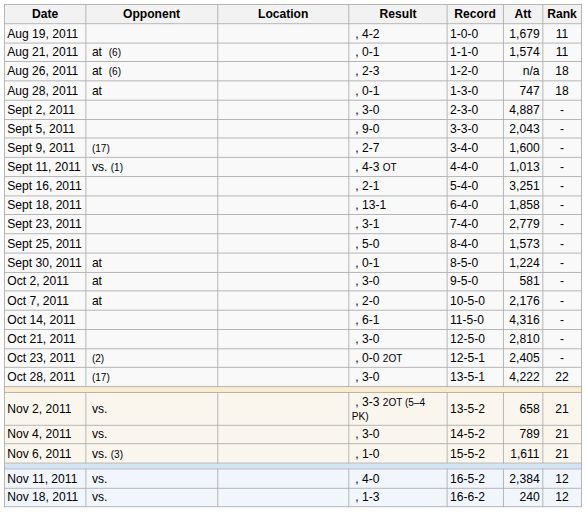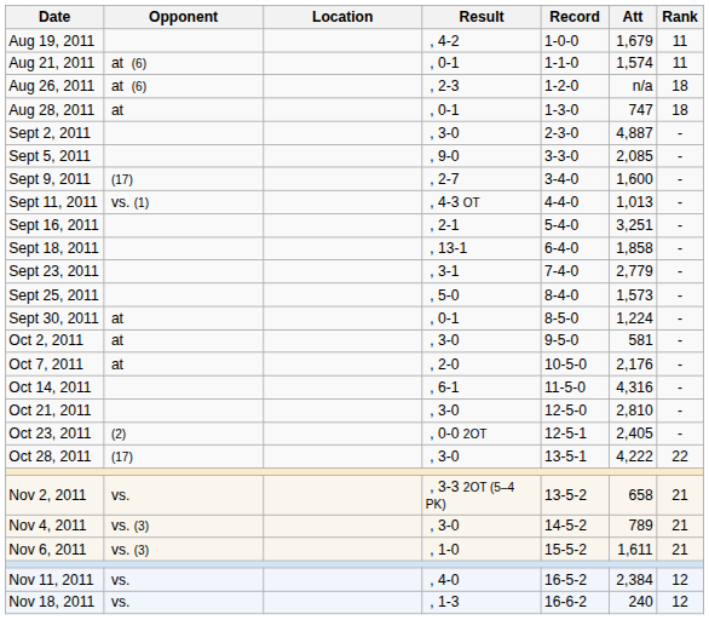 <table class="wikitable" style="font-size:90%">
 <tr>
 <th scope="col" width="90">Date</th>
 <th scope="col" width="150">Opponent</th>
 <th scope="col" width="150">Location</th>
 <th scope="col" width="110">Result</th>
 <th scope="col" width="60">Record</th>
 <th scope="col" width="40">Att</th>
 <th scope="col" width="40">Rank</th>
 </tr>
 <tr>
 <td>Aug 19, 2011</td>
 <td> <a href='#'></a></td>
 <td> <a href='#'></a></td>
 <td align="left"> , 4-2</td>
 <td align="left">1-0-0</td>
 <td align="right">1,679</td>
 <td align="center">11</td>
 </tr>
 <tr>
 <td>Aug 21, 2011</td>
 <td> at  <small>(6)</small> <a href='#'></a></td>
 <td> <a href='#'></a></td>
 <td align="left"> , 0-1</td>
 <td align="left">1-1-0</td>
 <td align="right">1,574</td>
 <td align="center">11</td>
 </tr>
 <tr>
 <td>Aug 26, 2011</td>
 <td> at  <small>(6)</small> <a href='#'></a></td>
 <td> <span></span></td>
 <td align="left"> , 2-3</td>
 <td align="left">1-2-0</td>
 <td align="right">n/a</td>
 <td align="center">18</td>
 </tr>
 <tr>
 <td>Aug 28, 2011</td>
 <td> at <a href='#'></a></td>
 <td> <span></span></td>
 <td align="left"> , 0-1</td>
 <td align="left">1-3-0</td>
 <td align="right">747</td>
 <td align="center">18</td>
 </tr>
 <tr>
 <td>Sept 2, 2011</td>
 <td> <a href='#'></a></td>
 <td> <a href='#'></a></td>
 <td align="left"> , 3-0</td>
 <td align="left">2-3-0</td>
 <td align="right">4,887</td>
 <td align="center">-</td>
 </tr>
 <tr>
 <td>Sept 5, 2011</td>
 <td> <a href='#'></a></td>
 <td> <a href='#'></a></td>
 <td align="left"> , 9-0</td>
 <td align="left">3-3-0</td>
-<td align="right">2,043</td>
+<td align="right">2,085</td>
 <td align="center">-</td>
 </tr>
 <tr>
 <td>Sept 9, 2011</td>
 <td> <small>(17)</small> <a href='#'></a></td>
 <td> <span></span></td>
 <td align="left"> , 2-7</td>
 <td align="left">3-4-0</td>
 <td align="right">1,600</td>
 <td align="center">-</td>
 </tr>
 <tr>
 <td>Sept 11, 2011</td>
 <td> vs. <small>(1)</small> <a href='#'></a></td>
 <td> <span></span></td>
 <td align="left"> , 4-3 <small>OT</small></td>
 <td align="left">4-4-0</td>
 <td align="right">1,013</td>
 <td align="center">-</td>
 </tr>
 <tr>
 <td>Sept 16, 2011</td>
 <td> <a href='#'></a></td>
 <td> <a href='#'></a></td>
 <td align="left"> , 2-1</td>
 <td align="left">5-4-0</td>
 <td align="right">3,251</td>
 <td align="center">-</td>
 </tr>
 <tr>
 <td>Sept 18, 2011</td>
 <td> <a href='#'></a></td>
 <td> <a href='#'></a></td>
 <td align="left"> , 13-1</td>
 <td align="left">6-4-0</td>
 <td align="right">1,858</td>
 <td align="center">-</td>
 </tr>
 <tr>
 <td>Sept 23, 2011</td>
 <td> <a href='#'></a></td>
 <td> <a href='#'></a></td>
 <td align="left"> , 3-1</td>
 <td align="left">7-4-0</td>
 <td align="right">2,779</td>
 <td align="center">-</td>
 </tr>
 <tr>
 <td>Sept 25, 2011</td>
 <td> <a href='#'></a></td>
 <td> <a href='#'></a></td>
 <td align="left"> , 5-0</td>
 <td align="left">8-4-0</td>
 <td align="right">1,573</td>
 <td align="center">-</td>
 </tr>
 <tr>
 <td>Sept 30, 2011</td>
 <td> at <a href='#'></a></td>
 <td> <span> </span></td>
 <td align="left"> , 0-1</td>
 <td align="left">8-5-0</td>
 <td align="right">1,224</td>
 <td align="center">-</td>
 </tr>
 <tr>
 <td>Oct 2, 2011</td>
 <td> at <a href='#'></a></td>
 <td> <span></span></td>
 <td align="left"> , 3-0</td>
 <td align="left">9-5-0</td>
 <td align="right">581</td>
 <td align="center">-</td>
 </tr>
 <tr>
 <td>Oct 7, 2011</td>
 <td> at <a href='#'></a></td>
 <td> <span> </span></td>
 <td align="left"> , 2-0</td>
 <td align="left">10-5-0</td>
 <td align="right">2,176</td>
 <td align="center">-</td>
 </tr>
 <tr>
 <td>Oct 14, 2011</td>
 <td> <a href='#'></a></td>
 <td> <a href='#'></a></td>
 <td align="left"> , 6-1</td>
 <td align="left">11-5-0</td>
 <td align="right">4,316</td>
 <td align="center">-</td>
 </tr>
 <tr>
 <td>Oct 21, 2011</td>
 <td> <a href='#'></a></td>
 <td> <a href='#'></a></td>
 <td align="left"> , 3-0</td>
 <td align="left">12-5-0</td>
 <td align="right">2,810</td>
 <td align="center">-</td>
 </tr>
 <tr>
 <td>Oct 23, 2011</td>
 <td> <small>(2)</small> <a href='#'></a></td>
 <td> <a href='#'></a></td>
 <td align="left"> , 0-0 <small>2OT</small></td>
 <td align="left">12-5-1</td>
 <td align="right">2,405</td>
 <td align="center">-</td>
 </tr>
 <tr>
 <td>Oct 28, 2011</td>
 <td> <small>(17)</small> <a href='#'></a></td>
 <td> <a href='#'></a></td>
 <td align="left"> , 3-0</td>
 <td align="left">13-5-1</td>
 <td align="right">4,222</td>
 <td align="center">22</td>
 </tr>
 <tr>
 <td style="background: #faecc8" colspan=7 align="center"></td>
 </tr>
 <tr>
 <td style="background: #faf6ed">Nov 2, 2011</td>
 <td style="background: #faf6ed"> vs. <a href='#'></a></td>
 <td style="background: #faf6ed"> <span></span></td>
 <td style="background: #faf6ed" align="left"> , 3-3 <small>2OT (5–4 PK)</small></td>
 <td style="background: #faf6ed" align="left">13-5-2</td>
 <td style="background: #faf6ed" align="right">658</td>
 <td style="background: #faf6ed" align="center">21</td>
 </tr>
 <tr>
 <td style="background: #faf6ed">Nov 4, 2011</td>
-<td style="background: #faf6ed"> vs. <a href='#'></a></td>
+<td style="background: #faf6ed"> vs. <small>(3)</small> <a href='#'></a></td>
 <td style="background: #faf6ed"> <span></span></td>
 <td style="background: #faf6ed" align="left"> , 3-0</td>
 <td style="background: #faf6ed" align="left">14-5-2</td>
 <td style="background: #faf6ed" align="right">789</td>
 <td style="background: #faf6ed" align="center">21</td>
 </tr>
 <tr>
 <td style="background: #faf6ed">Nov 6, 2011</td>
 <td style="background: #faf6ed"> vs. <small>(3)</small> <a href='#'></a></td>
 <td style="background: #faf6ed"> <span></span></td>
 <td style="background: #faf6ed" align="left"> , 1-0</td>
 <td style="background: #faf6ed" align="left">15-5-2</td>
 <td style="background: #faf6ed" align="right">1,611</td>
 <td style="background: #faf6ed" align="center">21</td>
 </tr>
 <tr>
 <td style="background: #d0e5f5" colspan=7 align="center"></td>
 </tr>
 <tr>
 <td style="background: #f1f5fc">Nov 11, 2011</td>
 <td style="background: #f1f5fc"> vs. <a href='#'></a></td>
 <td style="background: #f1f5fc"> <a href='#'></a></td>
 <td style="background: #f1f5fc" align="left"> , 4-0</td>
 <td style="background: #f1f5fc" align="left">16-5-2</td>
 <td style="background: #f1f5fc" align="right">2,384</td>
 <td style="background: #f1f5fc" align="center">12</td>
 </tr>
 <tr>
 <td style="background: #f1f5fc">Nov 18, 2011</td>
 <td style="background: #f1f5fc"> vs. <a href='#'></a></td>
 <td style="background: #f1f5fc"> <a href='#'></a></td>
 <td style="background: #f1f5fc" align="left"> , 1-3</td>
 <td style="background: #f1f5fc" align="left">16-6-2</td>
 <td style="background: #f1f5fc" align="right">240</td>
 <td style="background: #f1f5fc" align="center">12</td>
 </tr>
 </table>
